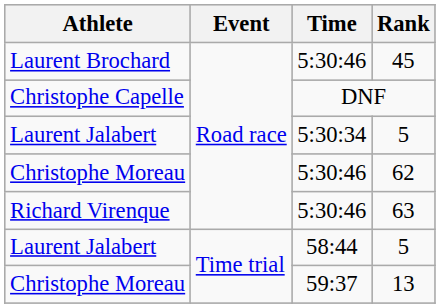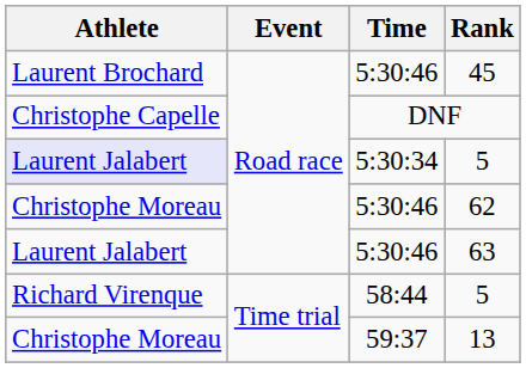 <table class=wikitable style="font-size:90%">
 <tr>
 <th>Athlete</th>
 <th>Event</th>
 <th>Time</th>
 <th>Rank</th>
 </tr>
 <tr>
 <td align=left><a href='#'>Laurent Brochard</a></td>
 <td align=left rowspan=5><a href='#'>Road race</a></td>
 <td align=center>5:30:46</td>
 <td align=center>45</td>
 </tr>
 <tr>
 <td align=left><a href='#'>Christophe Capelle</a></td>
 <td align=center colspan=2>DNF</td>
 </tr>
 <tr>
-<td align=left><a href='#'>Laurent Jalabert</a></td>
+<td align=left style="background: lavender;"><a href='#'>Laurent Jalabert</a></td>
 <td align=center>5:30:34</td>
 <td align=center>5</td>
 </tr>
 <tr>
 <td align=left><a href='#'>Christophe Moreau</a></td>
 <td align=center>5:30:46</td>
 <td align=center>62</td>
 </tr>
 <tr>
-<td align=left><a href='#'>Richard Virenque</a></td>
+<td align=left><a href='#'>Laurent Jalabert</a></td>
 <td align=center>5:30:46</td>
 <td align=center>63</td>
 </tr>
 <tr>
-<td align=left><a href='#'>Laurent Jalabert</a></td>
+<td align=left><a href='#'>Richard Virenque</a></td>
 <td align=left rowspan=2><a href='#'>Time trial</a></td>
 <td align=center>58:44</td>
 <td align=center>5</td>
 </tr>
 <tr>
 <td align=left><a href='#'>Christophe Moreau</a></td>
 <td align=center>59:37</td>
 <td align=center>13</td>
 </tr>
 </table>
